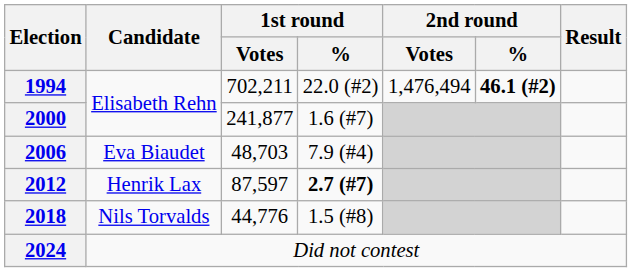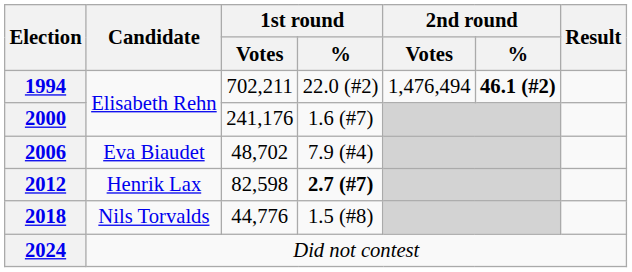 <table class="wikitable" style="text-align:center;">
 <tr>
 <th rowspan=2>Election</th>
 <th rowspan=2>Candidate</th>
 <th colspan=2>1st round</th>
 <th colspan=2>2nd round</th>
 <th rowspan=2>Result</th>
 </tr>
 <tr>
 <th>Votes</th>
 <th>%</th>
 <th>Votes</th>
 <th>%</th>
 </tr>
 <tr>
 <th><a href='#'>1994</a></th>
 <td rowspan="2"><a href='#'>Elisabeth Rehn</a></td>
 <td>702,211</td>
 <td>22.0 (#2)</td>
 <td>1,476,494</td>
 <td><strong>46.1 (#2)</strong></td>
 <td></td>
 </tr>
 <tr>
 <th><a href='#'>2000</a></th>
-<td>241,877</td>
+<td>241,176</td>
 <td>1.6 (#7)</td>
 <td colspan="2" style="background:lightgrey;"></td>
 <td></td>
 </tr>
 <tr>
 <th><a href='#'>2006</a></th>
 <td align="center"><a href='#'>Eva Biaudet</a></td>
-<td>48,703</td>
+<td>48,702</td>
 <td>7.9 (#4)</td>
 <td colspan="2" style="background:lightgrey;"></td>
 <td></td>
 </tr>
 <tr>
 <th><a href='#'>2012</a></th>
 <td align="center"><a href='#'>Henrik Lax</a></td>
-<td>87,597</td>
+<td>82,598</td>
 <td><strong>2.7 (#7)</strong></td>
 <td colspan="2" style="background:lightgrey;"></td>
 <td></td>
 </tr>
 <tr>
 <th><a href='#'>2018</a></th>
 <td align="center"><a href='#'>Nils Torvalds</a></td>
 <td>44,776</td>
 <td>1.5 (#8)</td>
 <td colspan="2" style="background:lightgrey;"></td>
 <td></td>
 </tr>
 <tr>
 <th><a href='#'>2024</a></th>
 <td colspan="6" align="center"><em>Did not contest</em></td>
 </tr>
 </table>
